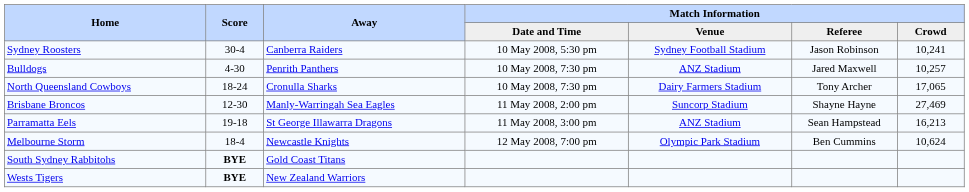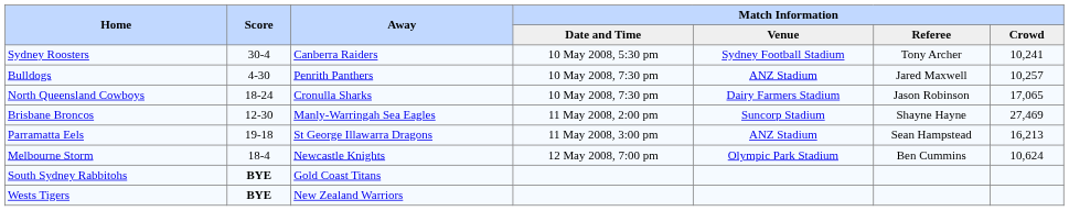 <table border=1 style="border-collapse:collapse; font-size:90%;" cellpadding=3 cellspacing=0 width=100%>
 <tr bgcolor=#C1D8FF>
 <th rowspan=2 width=21%>Home</th>
 <th rowspan=2 width=6%>Score</th>
 <th rowspan=2 width=21%>Away</th>
 <th colspan=6>Match Information</th>
 </tr>
 <tr bgcolor=#EFEFEF>
 <th width=17%>Date and Time</th>
 <th width=17%>Venue</th>
 <th width=11%>Referee</th>
 <th width=7%>Crowd</th>
 </tr>
 <tr align=center bgcolor=#F5FAFF>
 <td align=left> <a href='#'>Sydney Roosters</a></td>
 <td>30-4</td>
 <td align=left> <a href='#'>Canberra Raiders</a></td>
 <td>10 May 2008, 5:30 pm</td>
 <td><a href='#'>Sydney Football Stadium</a></td>
-<td>Jason Robinson</td>
+<td>Tony Archer</td>
 <td>10,241</td>
 </tr>
 <tr align=center bgcolor=#F5FAFF>
 <td align=left> <a href='#'>Bulldogs</a></td>
 <td>4-30</td>
 <td align=left> <a href='#'>Penrith Panthers</a></td>
 <td>10 May 2008, 7:30 pm</td>
 <td><a href='#'>ANZ Stadium</a></td>
 <td>Jared Maxwell</td>
 <td>10,257</td>
 </tr>
 <tr align=center bgcolor=#F5FAFF>
 <td align=left> <a href='#'>North Queensland Cowboys</a></td>
 <td>18-24</td>
 <td align=left> <a href='#'>Cronulla Sharks</a></td>
 <td>10 May 2008, 7:30 pm</td>
 <td><a href='#'>Dairy Farmers Stadium</a></td>
-<td>Tony Archer</td>
+<td>Jason Robinson</td>
 <td>17,065</td>
 </tr>
 <tr align=center bgcolor=#F5FAFF>
 <td align=left> <a href='#'>Brisbane Broncos</a></td>
 <td>12-30</td>
 <td align=left> <a href='#'>Manly-Warringah Sea Eagles</a></td>
 <td>11 May 2008, 2:00 pm</td>
 <td><a href='#'>Suncorp Stadium</a></td>
 <td>Shayne Hayne</td>
 <td>27,469</td>
 </tr>
 <tr align=center bgcolor=#F5FAFF>
 <td align=left> <a href='#'>Parramatta Eels</a></td>
 <td>19-18</td>
 <td align=left> <a href='#'>St George Illawarra Dragons</a></td>
 <td>11 May 2008, 3:00 pm</td>
 <td><a href='#'>ANZ Stadium</a></td>
 <td>Sean Hampstead</td>
 <td>16,213</td>
 </tr>
 <tr align=center bgcolor=#F5FAFF>
 <td align=left> <a href='#'>Melbourne Storm</a></td>
 <td>18-4</td>
 <td align=left> <a href='#'>Newcastle Knights</a></td>
 <td>12 May 2008, 7:00 pm</td>
 <td><a href='#'>Olympic Park Stadium</a></td>
 <td>Ben Cummins</td>
 <td>10,624</td>
 </tr>
 <tr align=center bgcolor=#F5FAFF>
 <td align=left> <a href='#'>South Sydney Rabbitohs</a></td>
 <td><strong>BYE</strong></td>
 <td align=left> <a href='#'>Gold Coast Titans</a></td>
 <td></td>
 <td></td>
 <td></td>
 <td></td>
 </tr>
 <tr align=center bgcolor=#F5FAFF>
 <td align=left> <a href='#'>Wests Tigers</a></td>
 <td><strong>BYE</strong></td>
 <td align=left> <a href='#'>New Zealand Warriors</a></td>
 <td></td>
 <td></td>
 <td></td>
 <td></td>
 </tr>
 </table>
